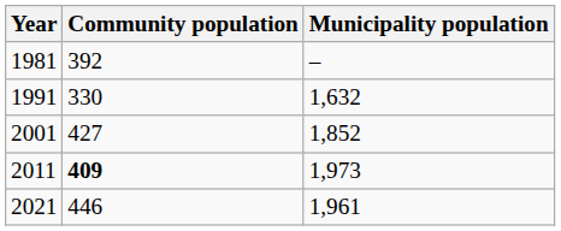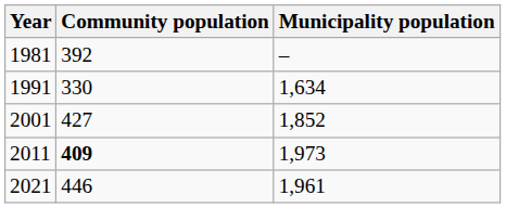 <table class=wikitable>
 <tr>
 <th>Year</th>
 <th>Community population</th>
 <th>Municipality population</th>
 </tr>
 <tr>
 <td>1981</td>
 <td>392</td>
 <td>–</td>
 </tr>
 <tr>
 <td>1991</td>
 <td>330</td>
-<td>1,632</td>
+<td>1,634</td>
 </tr>
 <tr>
 <td>2001</td>
 <td>427</td>
 <td>1,852</td>
 </tr>
 <tr>
 <td>2011</td>
 <td><strong>409</strong></td>
 <td>1,973</td>
 </tr>
 <tr>
 <td>2021</td>
 <td>446</td>
 <td>1,961</td>
 </tr>
 </table>
